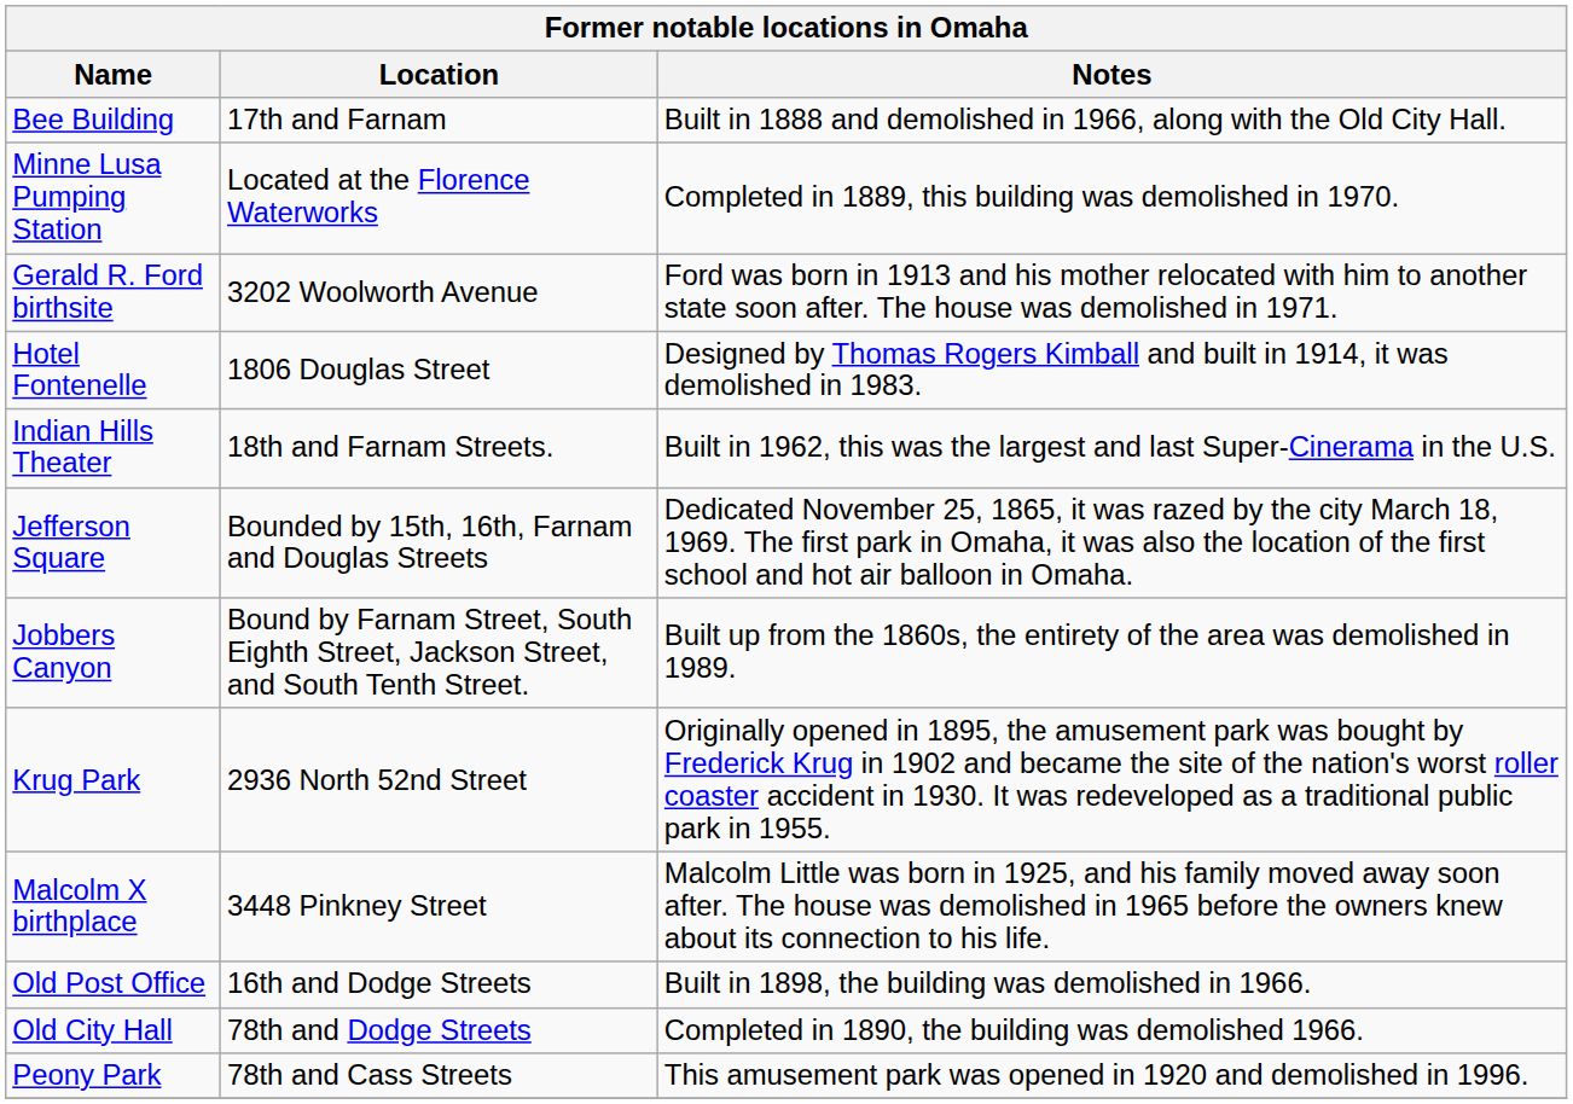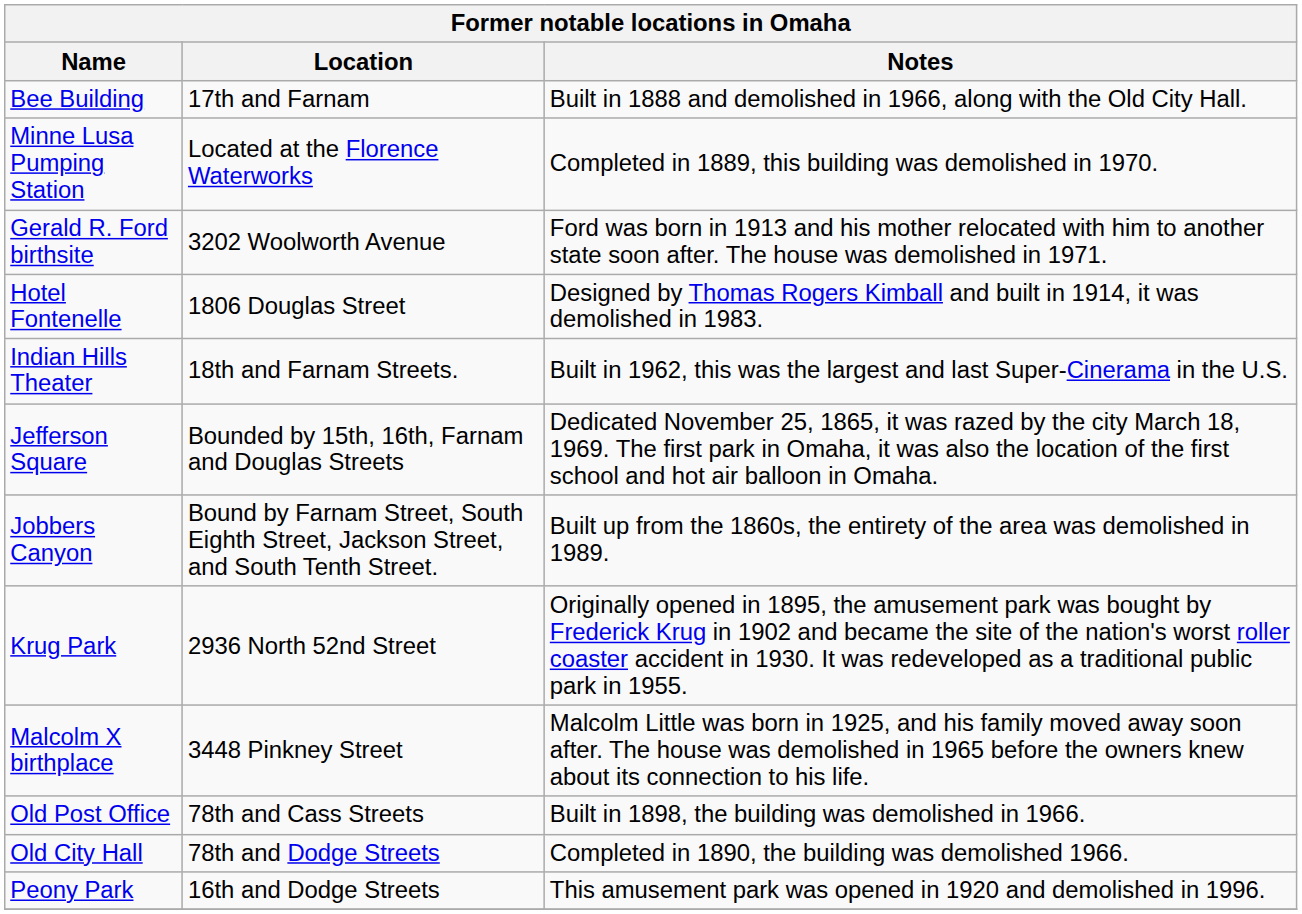 <table class="wikitable">
 <tr>
 <th align="center" colspan="6"><strong>Former notable locations in Omaha</strong></th>
 </tr>
 <tr>
 <th>Name</th>
 <th>Location</th>
 <th>Notes</th>
 </tr>
 <tr>
 <td><a href='#'>Bee Building</a></td>
 <td>17th and Farnam</td>
 <td>Built in 1888 and demolished in 1966, along with the Old City Hall.</td>
 </tr>
 <tr>
 <td><a href='#'>Minne Lusa Pumping Station</a></td>
 <td>Located at the <a href='#'>Florence Waterworks</a></td>
 <td>Completed in 1889, this building was demolished in 1970.</td>
 </tr>
 <tr>
 <td><a href='#'>Gerald R. Ford birthsite</a></td>
 <td>3202 Woolworth Avenue</td>
 <td>Ford was born in 1913 and his mother relocated with him to another state soon after.  The house was demolished in 1971.</td>
 </tr>
 <tr>
 <td><a href='#'>Hotel Fontenelle</a></td>
 <td>1806 Douglas Street</td>
 <td>Designed by <a href='#'>Thomas Rogers Kimball</a> and built in 1914, it was demolished in 1983.</td>
 </tr>
 <tr>
 <td><a href='#'>Indian Hills Theater</a></td>
 <td>18th and Farnam Streets.</td>
 <td>Built in 1962, this was the largest and last Super-<a href='#'>Cinerama</a> in the U.S.</td>
 </tr>
 <tr>
 <td><a href='#'>Jefferson Square</a></td>
 <td>Bounded by 15th, 16th, Farnam and Douglas Streets</td>
 <td>Dedicated November 25, 1865, it was razed by the city March 18, 1969. The first park in Omaha, it was also the location of the first school and hot air balloon in Omaha.</td>
 </tr>
 <tr>
 <td><a href='#'>Jobbers Canyon</a></td>
 <td>Bound by Farnam Street, South Eighth Street, Jackson Street, and South Tenth Street.</td>
 <td>Built up from the 1860s, the entirety of the area was demolished in 1989.</td>
 </tr>
 <tr>
 <td><a href='#'>Krug Park</a></td>
 <td>2936 North 52nd Street</td>
 <td>Originally opened in 1895, the amusement park was bought by <a href='#'>Frederick Krug</a> in 1902 and became the site of the nation's worst <a href='#'>roller coaster</a> accident in 1930.  It was redeveloped as a traditional public park in 1955.</td>
 </tr>
 <tr>
 <td><a href='#'>Malcolm X birthplace</a></td>
 <td>3448 Pinkney Street</td>
 <td>Malcolm Little was born in 1925, and his family moved away soon after. The house was demolished in 1965 before the owners knew about its connection to his life.</td>
 </tr>
 <tr>
 <td><a href='#'>Old Post Office</a></td>
-<td>16th and Dodge Streets</td>
+<td>78th and Cass Streets</td>
 <td>Built in 1898, the building was demolished in 1966.</td>
 </tr>
 <tr>
 <td><a href='#'>Old City Hall</a></td>
 <td>78th and <a href='#'>Dodge Streets</a></td>
 <td>Completed in 1890, the building was demolished 1966.</td>
 </tr>
 <tr>
 <td><a href='#'>Peony Park</a></td>
-<td>78th and Cass Streets</td>
+<td>16th and Dodge Streets</td>
 <td>This amusement park was opened in 1920 and demolished in 1996.</td>
 </tr>
 <tr>
 </tr>
 </table>
